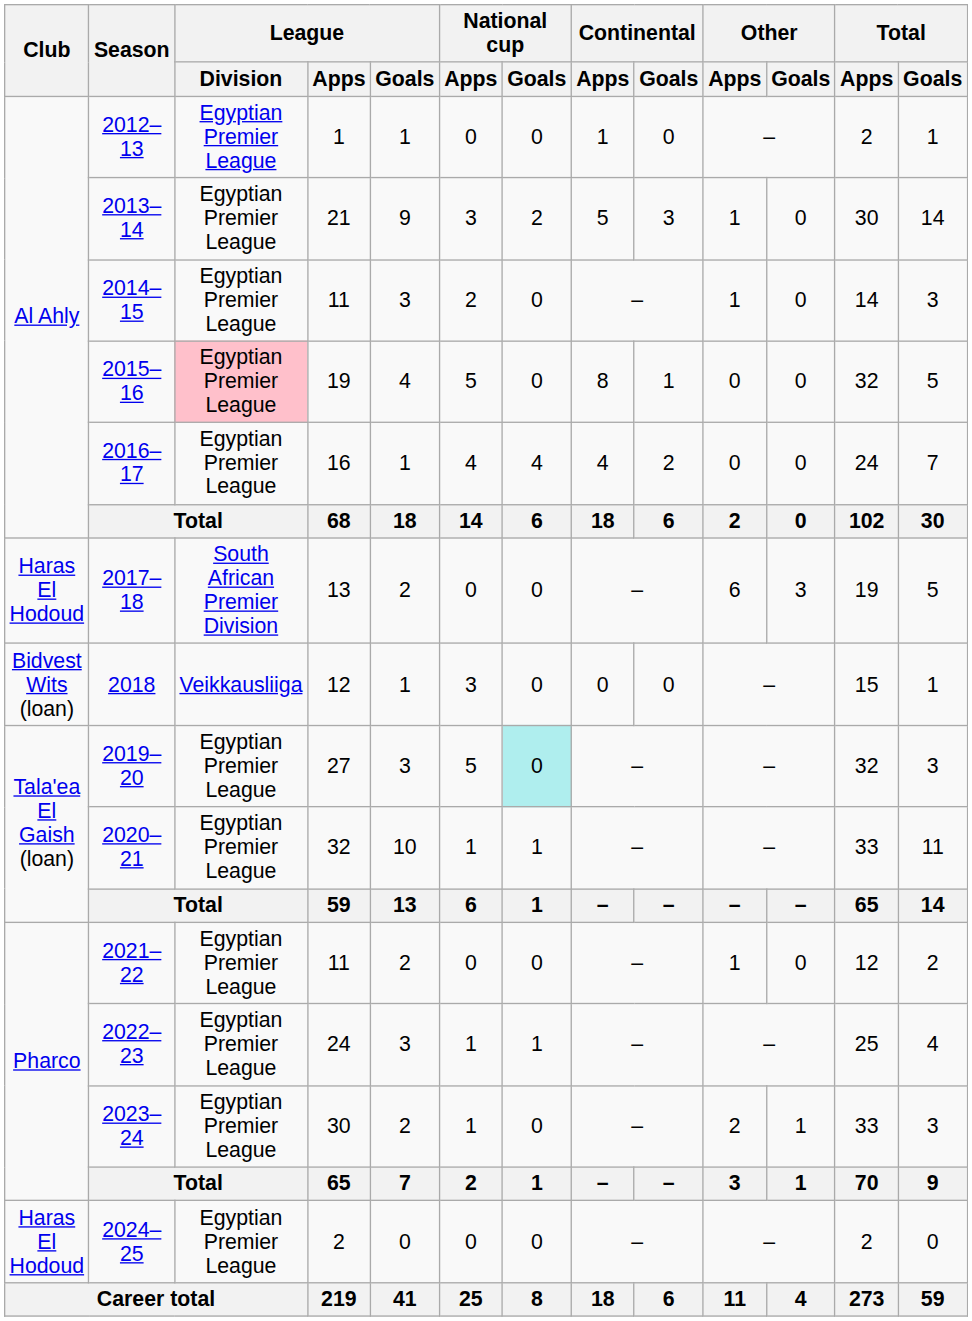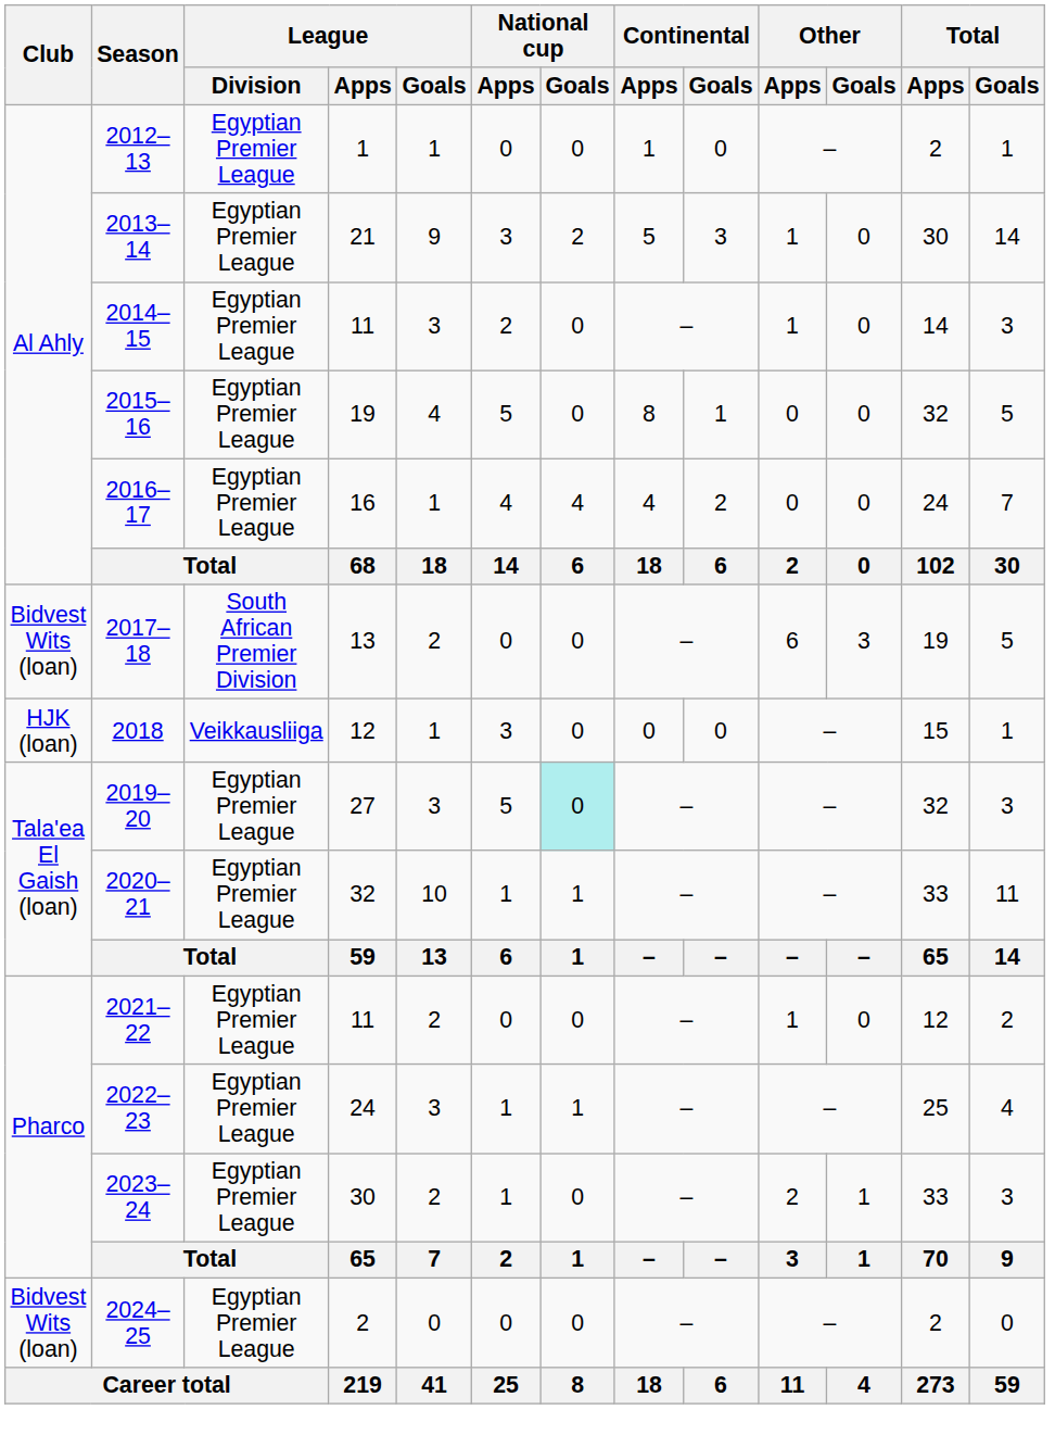 <table class="wikitable" style="text-align:center">
 <tr>
 <th rowspan="2">Club</th>
 <th rowspan="2">Season</th>
 <th colspan="3">League</th>
 <th colspan="2">National cup</th>
 <th colspan="2">Continental</th>
 <th colspan="2">Other</th>
 <th colspan="2">Total</th>
 </tr>
 <tr>
 <th>Division</th>
 <th>Apps</th>
 <th>Goals</th>
 <th>Apps</th>
 <th>Goals</th>
 <th>Apps</th>
 <th>Goals</th>
 <th>Apps</th>
 <th>Goals</th>
 <th>Apps</th>
 <th>Goals</th>
 </tr>
 <tr>
 <td rowspan="6"><a href='#'>Al Ahly</a></td>
 <td><a href='#'>2012–13</a></td>
 <td><a href='#'>Egyptian Premier League</a></td>
 <td>1</td>
 <td>1</td>
 <td>0</td>
 <td>0</td>
 <td>1</td>
 <td>0</td>
 <td colspan="2">–</td>
 <td>2</td>
 <td>1</td>
 </tr>
 <tr>
 <td><a href='#'>2013–14</a></td>
 <td>Egyptian Premier League</td>
 <td>21</td>
 <td>9</td>
 <td>3</td>
 <td>2</td>
 <td>5</td>
 <td>3</td>
 <td>1</td>
 <td>0</td>
 <td>30</td>
 <td>14</td>
 </tr>
 <tr>
 <td><a href='#'>2014–15</a></td>
 <td>Egyptian Premier League</td>
 <td>11</td>
 <td>3</td>
 <td>2</td>
 <td>0</td>
 <td colspan="2">–</td>
 <td>1</td>
 <td>0</td>
 <td>14</td>
 <td>3</td>
 </tr>
 <tr>
 <td><a href='#'>2015–16</a></td>
-<td style="background: pink;">Egyptian Premier League</td>
+<td>Egyptian Premier League</td>
 <td>19</td>
 <td>4</td>
 <td>5</td>
 <td>0</td>
 <td>8</td>
 <td>1</td>
 <td>0</td>
 <td>0</td>
 <td>32</td>
 <td>5</td>
 </tr>
 <tr>
 <td><a href='#'>2016–17</a></td>
 <td>Egyptian Premier League</td>
 <td>16</td>
 <td>1</td>
 <td>4</td>
 <td>4</td>
 <td>4</td>
 <td>2</td>
 <td>0</td>
 <td>0</td>
 <td>24</td>
 <td>7</td>
 </tr>
 <tr>
 <th colspan="2">Total</th>
 <th>68</th>
 <th>18</th>
 <th>14</th>
 <th>6</th>
 <th>18</th>
 <th>6</th>
 <th>2</th>
 <th>0</th>
 <th>102</th>
 <th>30</th>
 </tr>
 <tr>
-<td><a href='#'>Haras El Hodoud</a></td>
+<td><a href='#'>Bidvest Wits</a> (loan)</td>
 <td><a href='#'>2017–18</a></td>
 <td><a href='#'>South African Premier Division</a></td>
 <td>13</td>
 <td>2</td>
 <td>0</td>
 <td>0</td>
 <td colspan="2">–</td>
 <td>6</td>
 <td>3</td>
 <td>19</td>
 <td>5</td>
 </tr>
 <tr>
-<td><a href='#'>Bidvest Wits</a> (loan)</td>
+<td><a href='#'>HJK</a> (loan)</td>
 <td><a href='#'>2018</a></td>
 <td><a href='#'>Veikkausliiga</a></td>
 <td>12</td>
 <td>1</td>
 <td>3</td>
 <td>0</td>
 <td>0</td>
 <td>0</td>
 <td colspan="2">–</td>
 <td>15</td>
 <td>1</td>
 </tr>
 <tr>
 <td rowspan="3"><a href='#'>Tala'ea El Gaish</a> (loan)</td>
 <td><a href='#'>2019–20</a></td>
 <td>Egyptian Premier League</td>
 <td>27</td>
 <td>3</td>
 <td>5</td>
 <td style="background: paleturquoise;">0</td>
 <td colspan="2">–</td>
 <td colspan="2">–</td>
 <td>32</td>
 <td>3</td>
 </tr>
 <tr>
 <td><a href='#'>2020–21</a></td>
 <td>Egyptian Premier League</td>
 <td>32</td>
 <td>10</td>
 <td>1</td>
 <td>1</td>
 <td colspan="2">–</td>
 <td colspan="2">–</td>
 <td>33</td>
 <td>11</td>
 </tr>
 <tr>
 <th colspan="2">Total</th>
 <th>59</th>
 <th>13</th>
 <th>6</th>
 <th>1</th>
 <th>–</th>
 <th>–</th>
 <th>–</th>
 <th>–</th>
 <th>65</th>
 <th>14</th>
 </tr>
 <tr>
 <td rowspan="4"><a href='#'>Pharco</a></td>
 <td><a href='#'>2021–22</a></td>
 <td>Egyptian Premier League</td>
 <td>11</td>
 <td>2</td>
 <td>0</td>
 <td>0</td>
 <td colspan="2">–</td>
 <td>1</td>
 <td>0</td>
 <td>12</td>
 <td>2</td>
 </tr>
 <tr>
 <td><a href='#'>2022–23</a></td>
 <td>Egyptian Premier League</td>
 <td>24</td>
 <td>3</td>
 <td>1</td>
 <td>1</td>
 <td colspan="2">–</td>
 <td colspan="2">–</td>
 <td>25</td>
 <td>4</td>
 </tr>
 <tr>
 <td><a href='#'>2023–24</a></td>
 <td>Egyptian Premier League</td>
 <td>30</td>
 <td>2</td>
 <td>1</td>
 <td>0</td>
 <td colspan="2">–</td>
 <td>2</td>
 <td>1</td>
 <td>33</td>
 <td>3</td>
 </tr>
 <tr>
 <th colspan="2">Total</th>
 <th>65</th>
 <th>7</th>
 <th>2</th>
 <th>1</th>
 <th>–</th>
 <th>–</th>
 <th>3</th>
 <th>1</th>
 <th>70</th>
 <th>9</th>
 </tr>
 <tr>
-<td><a href='#'>Haras El Hodoud</a></td>
+<td><a href='#'>Bidvest Wits</a> (loan)</td>
 <td><a href='#'>2024–25</a></td>
 <td>Egyptian Premier League</td>
 <td>2</td>
 <td>0</td>
 <td>0</td>
 <td>0</td>
 <td colspan="2">–</td>
 <td colspan="2">–</td>
 <td>2</td>
 <td>0</td>
 </tr>
 <tr>
 <th colspan="3">Career total</th>
 <th>219</th>
 <th>41</th>
 <th>25</th>
 <th>8</th>
 <th>18</th>
 <th>6</th>
 <th>11</th>
 <th>4</th>
 <th>273</th>
 <th>59</th>
 </tr>
 </table>
